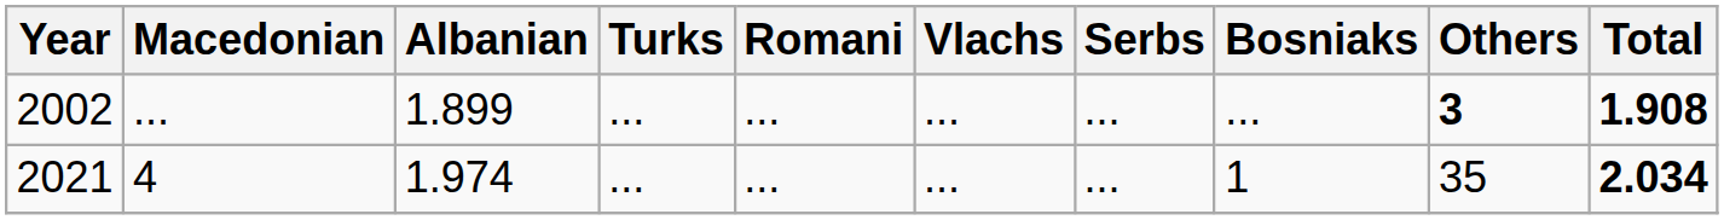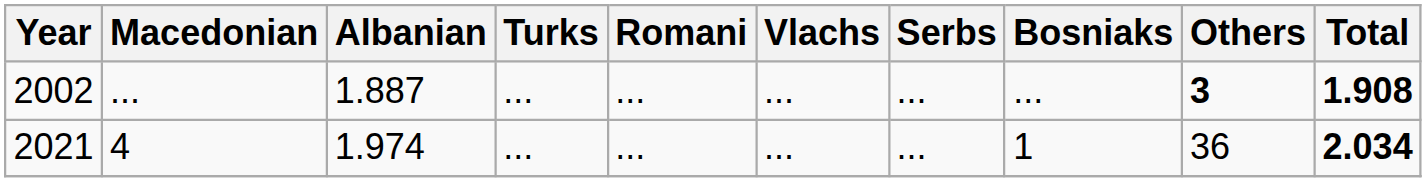 <table class="wikitable">
 <tr>
 <th>Year</th>
 <th>Macedonian</th>
 <th>Albanian</th>
 <th>Turks</th>
 <th>Romani</th>
 <th>Vlachs</th>
 <th>Serbs</th>
 <th>Bosniaks</th>
 <th><abbr>Others</abbr></th>
 <th>Total</th>
 </tr>
 <tr>
 <td>2002</td>
 <td>...</td>
-<td>1.899</td>
+<td>1.887</td>
 <td>...</td>
 <td>...</td>
 <td>...</td>
 <td>...</td>
 <td>...</td>
 <td><strong>3</strong></td>
 <td><strong>1.908</strong></td>
 </tr>
 <tr>
 <td>2021</td>
 <td>4</td>
 <td>1.974</td>
 <td>...</td>
 <td>...</td>
 <td>...</td>
 <td>...</td>
 <td>1</td>
-<td>35</td>
+<td>36</td>
 <td><strong>2.034</strong></td>
 </tr>
 <tr>
 </tr>
 </table>
